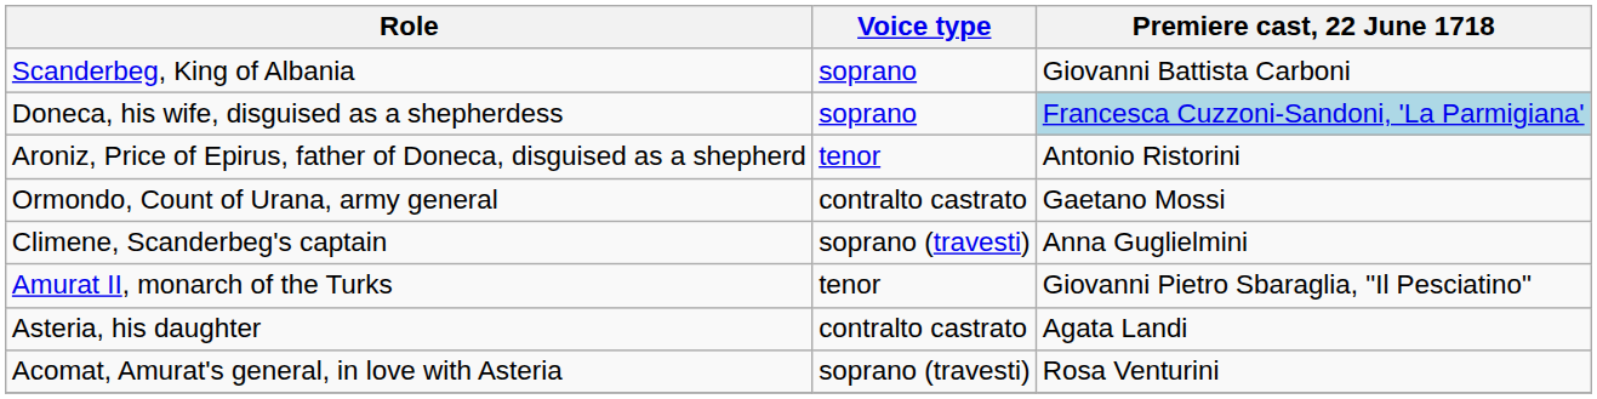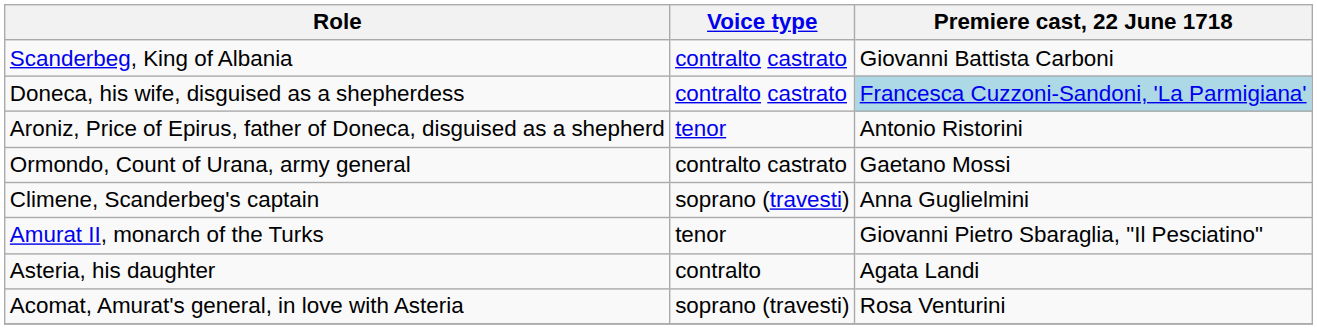 <table class="wikitable">
 <tr>
 <th>Role</th>
 <th><a href='#'>Voice type</a></th>
 <th>Premiere cast, 22 June 1718</th>
 </tr>
 <tr>
 <td><a href='#'>Scanderbeg</a>, King of Albania</td>
-<td><a href='#'>soprano</a></td>
+<td><a href='#'>contralto</a> <a href='#'>castrato</a></td>
 <td>Giovanni Battista Carboni</td>
 </tr>
 <tr>
 <td>Doneca, his wife, disguised as a shepherdess</td>
-<td><a href='#'>soprano</a></td>
+<td><a href='#'>contralto</a> <a href='#'>castrato</a></td>
 <td style="background: lightblue;"><a href='#'>Francesca Cuzzoni-Sandoni, 'La Parmigiana'</a></td>
 </tr>
 <tr>
 <td>Aroniz, Price of Epirus, father of Doneca, disguised as a shepherd</td>
 <td><a href='#'>tenor</a></td>
 <td>Antonio Ristorini</td>
 </tr>
 <tr>
 <td>Ormondo, Count of Urana, army general</td>
 <td>contralto castrato</td>
 <td>Gaetano Mossi</td>
 </tr>
 <tr>
 <td>Climene, Scanderbeg's captain</td>
 <td>soprano (<a href='#'>travesti</a>)</td>
 <td>Anna Guglielmini</td>
 </tr>
 <tr>
 <td><a href='#'>Amurat II</a>, monarch of the Turks</td>
 <td>tenor</td>
 <td>Giovanni Pietro Sbaraglia, "Il Pesciatino"</td>
 </tr>
 <tr>
 <td>Asteria, his daughter</td>
-<td>contralto castrato</td>
+<td>contralto</td>
 <td>Agata Landi</td>
 </tr>
 <tr>
 <td>Acomat, Amurat's general, in love with Asteria</td>
 <td>soprano (travesti)</td>
 <td>Rosa Venturini</td>
 </tr>
 <tr>
 </tr>
 </table>
